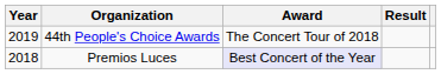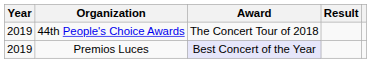 <table class="wikitable sortable plainrowheaders">
 <tr>
 <th scope="col">Year</th>
 <th scope="col">Organization</th>
 <th scope="col">Award</th>
 <th scope="col">Result</th>
 <th class="unsortable"></th>
 </tr>
 <tr>
 <td align="center">2019</td>
 <td align="center">44th <a href='#'>People's Choice Awards</a></td>
 <td align="center">The Concert Tour of 2018</td>
 <td></td>
 <td align="center"></td>
 </tr>
 <tr>
-<td align="center">2018</td>
+<td align="center">2019</td>
 <td align="center">Premios Luces</td>
 <td align="center" style="background: lavender;">Best Concert of the Year</td>
 <td></td>
 <td align="center"></td>
 </tr>
 </table>
